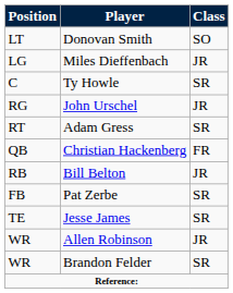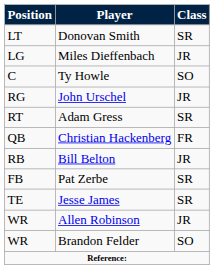 <table class="wikitable">
 <tr>
 <th style="background:#024; color:#fff;">Position</th>
 <th style="background:#024; color:#fff;">Player</th>
 <th style="background:#024; color:#fff;">Class</th>
 </tr>
 <tr>
 <td>LT</td>
 <td>Donovan Smith</td>
-<td>SO</td>
+<td>SR</td>
 </tr>
 <tr>
 <td>LG</td>
 <td>Miles Dieffenbach</td>
 <td>JR</td>
 </tr>
 <tr>
 <td>C</td>
 <td>Ty Howle</td>
-<td>SR</td>
+<td>SO</td>
 </tr>
 <tr>
 <td>RG</td>
 <td><a href='#'>John Urschel</a></td>
 <td>JR</td>
 </tr>
 <tr>
 <td>RT</td>
 <td>Adam Gress</td>
 <td>SR</td>
 </tr>
 <tr>
 <td>QB</td>
 <td><a href='#'>Christian Hackenberg</a></td>
 <td>FR</td>
 </tr>
 <tr>
 <td>RB</td>
 <td><a href='#'>Bill Belton</a></td>
 <td>JR</td>
 </tr>
 <tr>
 <td>FB</td>
 <td>Pat Zerbe</td>
 <td>SR</td>
 </tr>
 <tr>
 <td>TE</td>
 <td><a href='#'>Jesse James</a></td>
 <td>SR</td>
 </tr>
 <tr>
 <td>WR</td>
 <td><a href='#'>Allen Robinson</a></td>
 <td>JR</td>
 </tr>
 <tr>
 <td>WR</td>
 <td>Brandon Felder</td>
-<td>SR</td>
+<td>SO</td>
 </tr>
 <tr>
 <td colspan="3"  style="font-size:8pt; text-align:center;"><strong>Reference:</strong></td>
 </tr>
 </table>
